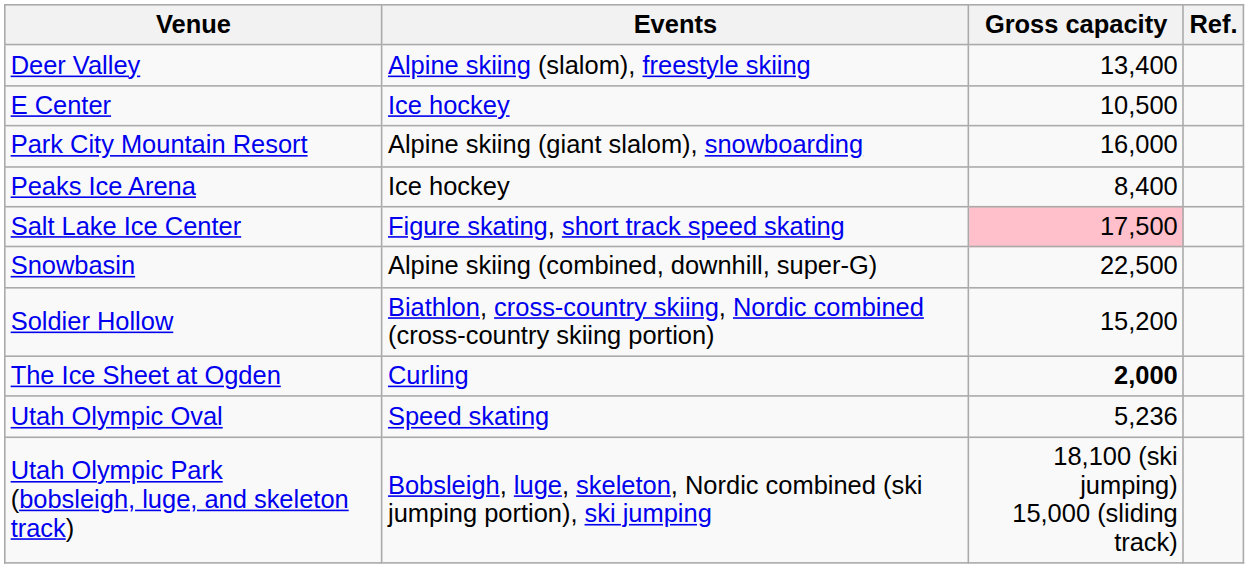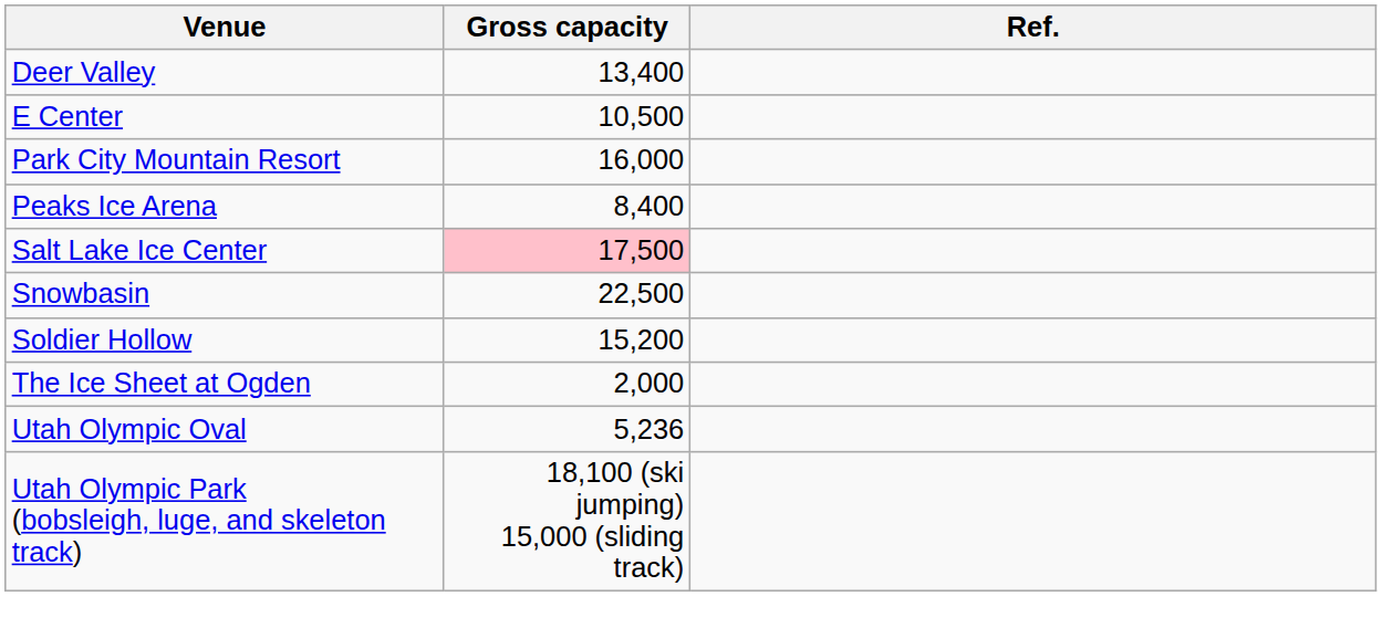 <table class="wikitable sortable" style="width:780px;">
 <tr>
 <th style="width:32%;">Venue</th>
-<th class="unsortable" style="width:50%;">Events</th>
 <th style="width:18%;">Gross capacity</th>
 <th class="unsortable">Ref.</th>
 </tr>
 <tr>
 <td><a href='#'>Deer Valley</a></td>
-<td><a href='#'>Alpine skiing</a> (slalom), <a href='#'>freestyle skiing</a></td>
 <td style="text-align:right;">13,400</td>
 <td style="text-align:center;"></td>
 </tr>
 <tr>
 <td><a href='#'>E Center</a></td>
-<td><a href='#'>Ice hockey</a></td>
 <td style="text-align:right;">10,500</td>
 <td style="text-align:center;"></td>
 </tr>
 <tr>
 <td><a href='#'>Park City Mountain Resort</a></td>
-<td>Alpine skiing (giant slalom), <a href='#'>snowboarding</a></td>
 <td style="text-align:right;">16,000</td>
 <td style="text-align:center;"></td>
 </tr>
 <tr>
 <td><a href='#'>Peaks Ice Arena</a></td>
-<td>Ice hockey</td>
 <td style="text-align:right;">8,400</td>
 <td style="text-align:center;"></td>
 </tr>
 <tr>
 <td><a href='#'>Salt Lake Ice Center</a></td>
-<td><a href='#'>Figure skating</a>, <a href='#'>short track speed skating</a></td>
 <td style="background: pink; text-align:right;">17,500</td>
 <td style="text-align:center;"></td>
 </tr>
 <tr>
 <td><a href='#'>Snowbasin</a></td>
-<td>Alpine skiing (combined, downhill, super-G)</td>
 <td style="text-align:right;">22,500</td>
 <td style="text-align:center;"></td>
 </tr>
 <tr>
 <td><a href='#'>Soldier Hollow</a></td>
-<td><a href='#'>Biathlon</a>, <a href='#'>cross-country skiing</a>, <a href='#'>Nordic combined</a> (cross-country skiing portion)</td>
 <td style="text-align:right;">15,200</td>
 <td style="text-align:center;"></td>
 </tr>
 <tr>
 <td><a href='#'>The Ice Sheet at Ogden</a></td>
-<td><a href='#'>Curling</a></td>
-<td style="text-align:right;"><strong>2,000</strong></td>
+<td style="text-align:right;">2,000</td>
 <td style="text-align:center;"></td>
 </tr>
 <tr>
 <td><a href='#'>Utah Olympic Oval</a></td>
-<td><a href='#'>Speed skating</a></td>
 <td style="text-align:right;">5,236</td>
 <td style="text-align:center;"></td>
 </tr>
 <tr>
 <td><a href='#'>Utah Olympic Park</a><br>(<a href='#'>bobsleigh, luge, and skeleton track</a>)</td>
-<td><a href='#'>Bobsleigh</a>, <a href='#'>luge</a>, <a href='#'>skeleton</a>, Nordic combined (ski jumping portion), <a href='#'>ski jumping</a></td>
 <td style="text-align:right;">18,100 (ski jumping)<br>15,000 (sliding track)</td>
 <td style="text-align:center;"></td>
 </tr>
 </table>
